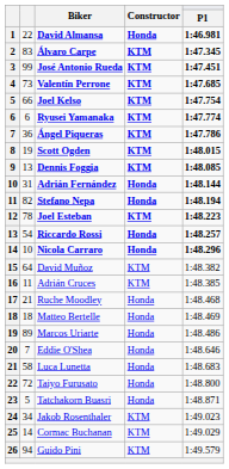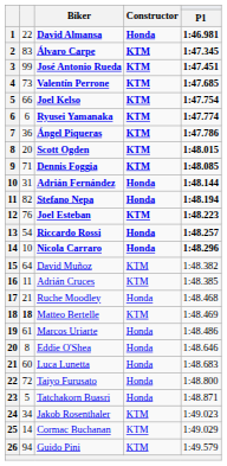 <table class="wikitable sortable" style="font-size: 85%;">
 <tr>
 <th rowspan="2"></th>
 <th rowspan="2"></th>
 <th rowspan="2">Biker</th>
 <th rowspan="2">Constructor</th>
 <th colspan="3" style="background:#eaecf0; text-align:center;"></th>
 </tr>
 <tr>
 <th scope="col">P1</th>
 </tr>
 <tr>
 <th scope="row">1</th>
 <td align="center">22</td>
 <td> <strong><a href='#'>David Almansa</a></strong></td>
 <td><strong><a href='#'>Honda</a></strong></td>
 <td><strong>1:46.981</strong></td>
 </tr>
 <tr>
 <th scope="row">2</th>
 <td align="center">83</td>
 <td> <strong><a href='#'>Álvaro Carpe</a></strong></td>
 <td><strong><a href='#'>KTM</a></strong></td>
 <td><strong>1:47.345</strong></td>
 </tr>
 <tr>
 <th scope="row">3</th>
 <td align="center">99</td>
 <td> <strong><a href='#'>José Antonio Rueda</a></strong></td>
 <td><strong><a href='#'>KTM</a></strong></td>
 <td><strong>1:47.451</strong></td>
 </tr>
 <tr>
 <th scope="row">4</th>
 <td align="center">73</td>
 <td> <strong><a href='#'>Valentín Perrone</a></strong></td>
 <td><strong><a href='#'>KTM</a></strong></td>
 <td><strong>1:47.685</strong></td>
 </tr>
 <tr>
 <th scope="row">5</th>
 <td align="center">66</td>
 <td> <strong><a href='#'>Joel Kelso</a></strong></td>
 <td><strong><a href='#'>KTM</a></strong></td>
 <td><strong>1:47.754</strong></td>
 </tr>
 <tr>
 <th scope="row">6</th>
 <td align="center">6</td>
 <td> <strong><a href='#'>Ryusei Yamanaka</a></strong></td>
 <td><strong><a href='#'>KTM</a></strong></td>
 <td><strong>1:47.774</strong></td>
 </tr>
 <tr>
 <th scope="row">7</th>
 <td align="center">36</td>
 <td> <strong><a href='#'>Ángel Piqueras</a></strong></td>
 <td><strong><a href='#'>KTM</a></strong></td>
 <td><strong>1:47.786</strong></td>
 </tr>
 <tr>
 <th scope="row">8</th>
-<td align="center">19</td>
+<td align="center">20</td>
 <td> <strong><a href='#'>Scott Ogden</a></strong></td>
 <td><strong><a href='#'>KTM</a></strong></td>
 <td><strong>1:48.015</strong></td>
 </tr>
 <tr>
 <th scope="row">9</th>
-<td align="center">13</td>
+<td align="center">71</td>
 <td> <strong><a href='#'>Dennis Foggia</a></strong></td>
 <td><strong><a href='#'>KTM</a></strong></td>
 <td><strong>1:48.085</strong></td>
 </tr>
 <tr>
 <th scope="row">10</th>
 <td align="center">31</td>
 <td> <strong><a href='#'>Adrián Fernández</a></strong></td>
 <td><strong><a href='#'>Honda</a></strong></td>
 <td><strong>1:48.144</strong></td>
 </tr>
 <tr>
 <th scope="row">11</th>
 <td align="center">82</td>
 <td> <strong><a href='#'>Stefano Nepa</a></strong></td>
 <td><strong><a href='#'>Honda</a></strong></td>
 <td><strong>1:48.194</strong></td>
 </tr>
 <tr>
 <th scope="row">12</th>
-<td align="center">78</td>
+<td align="center">76</td>
 <td> <strong><a href='#'>Joel Esteban</a></strong></td>
 <td><strong><a href='#'>KTM</a></strong></td>
 <td><strong>1:48.223</strong></td>
 </tr>
 <tr>
 <th scope="row">13</th>
 <td align="center">54</td>
 <td> <strong><a href='#'>Riccardo Rossi</a></strong></td>
 <td><strong><a href='#'>Honda</a></strong></td>
 <td><strong>1:48.257</strong></td>
 </tr>
 <tr>
 <th scope="row">14</th>
 <td align="center">10</td>
 <td> <strong><a href='#'>Nicola Carraro</a></strong></td>
 <td><strong><a href='#'>Honda</a></strong></td>
 <td><strong>1:48.296</strong></td>
 </tr>
 <tr>
 <th scope="row">15</th>
 <td align="center">64</td>
 <td> <a href='#'>David Muñoz</a></td>
 <td><a href='#'>KTM</a></td>
 <td>1:48.382</td>
 </tr>
 <tr>
 <th scope="row">16</th>
 <td align="center">11</td>
 <td> <a href='#'>Adrián Cruces</a></td>
 <td><a href='#'>KTM</a></td>
 <td>1:48.385</td>
 </tr>
 <tr>
 <th scope="row">17</th>
 <td align="center">21</td>
 <td> <a href='#'>Ruche Moodley</a></td>
 <td><a href='#'>Honda</a></td>
 <td>1:48.468</td>
 </tr>
 <tr>
 <th scope="row">18</th>
-<td align="center">18</td>
+<td align="center"><strong>18</strong></td>
 <td> <a href='#'>Matteo Bertelle</a></td>
-<td><a href='#'>Honda</a></td>
+<td><a href='#'>KTM</a></td>
 <td>1:48.469</td>
 </tr>
 <tr>
 <th scope="row">19</th>
-<td align="center">89</td>
+<td align="center">61</td>
 <td> <a href='#'>Marcos Uriarte</a></td>
 <td><a href='#'>Honda</a></td>
 <td>1:48.486</td>
 </tr>
 <tr>
 <th scope="row">20</th>
-<td align="center">7</td>
+<td align="center">8</td>
 <td> <a href='#'>Eddie O'Shea</a></td>
 <td><a href='#'>Honda</a></td>
 <td>1:48.646</td>
 </tr>
 <tr>
 <th scope="row">21</th>
-<td align="center">58</td>
+<td align="center">60</td>
 <td> <a href='#'>Luca Lunetta</a></td>
 <td><a href='#'>Honda</a></td>
 <td>1:48.683</td>
 </tr>
 <tr>
 <th scope="row">22</th>
 <td align="center">72</td>
 <td> <a href='#'>Taiyo Furusato</a></td>
 <td><a href='#'>Honda</a></td>
 <td>1:48.800</td>
 </tr>
 <tr>
 <th scope="row">23</th>
 <td align="center">5</td>
 <td> <a href='#'>Tatchakorn Buasri</a></td>
 <td><a href='#'>Honda</a></td>
 <td>1:48.871</td>
 </tr>
 <tr>
 <th scope="row">24</th>
 <td align="center">34</td>
 <td> <a href='#'>Jakob Rosenthaler</a></td>
 <td><a href='#'>KTM</a></td>
 <td>1:49.023</td>
 </tr>
 <tr>
 <th scope="row">25</th>
 <td align="center">14</td>
 <td> <a href='#'>Cormac Buchanan</a></td>
 <td><a href='#'>KTM</a></td>
 <td>1:49.029</td>
 </tr>
 <tr>
 <th scope="row">26</th>
 <td align="center">94</td>
 <td> <a href='#'>Guido Pini</a></td>
 <td><a href='#'>KTM</a></td>
 <td>1:49.579</td>
 </tr>
 <tr>
 <th colspan="7"></th>
 </tr>
 </table>
